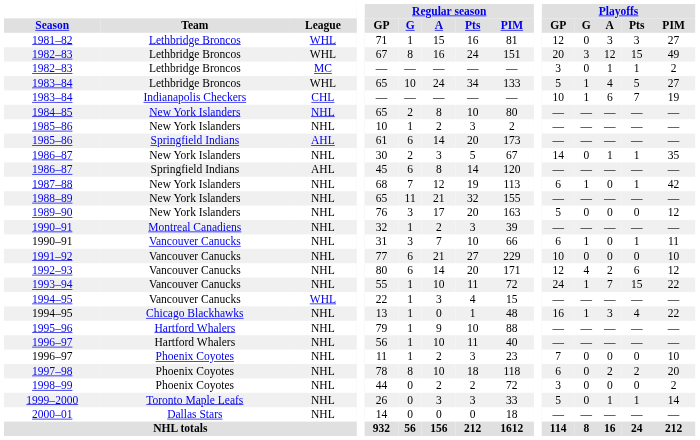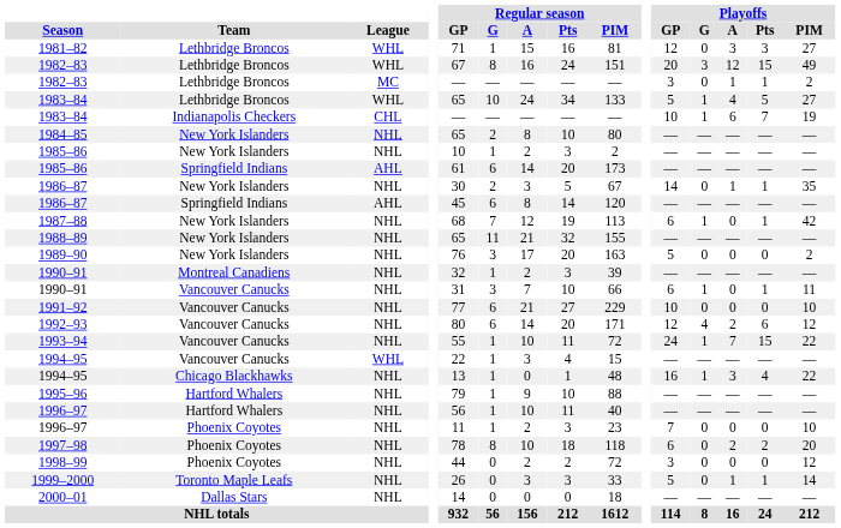 <table border="0" cellpadding="1" cellspacing="0" style="text-align:center; width:60em;">
 <tr style="background:#e0e0e0;">
 <th colspan="3"  bgcolor="#ffffff"> </th>
 <th rowspan="99" bgcolor="#ffffff"> </th>
 <th colspan="5"><a href='#'>Regular season</a></th>
 <th rowspan="99" bgcolor="#ffffff"> </th>
 <th colspan="5"><a href='#'>Playoffs</a></th>
 </tr>
 <tr style="background:#e0e0e0;">
 <th><a href='#'>Season</a></th>
 <th>Team</th>
 <th>League</th>
 <th>GP</th>
 <th><a href='#'>G</a></th>
 <th><a href='#'>A</a></th>
 <th><a href='#'>Pts</a></th>
 <th><a href='#'>PIM</a></th>
 <th>GP</th>
 <th>G</th>
 <th>A</th>
 <th>Pts</th>
 <th>PIM</th>
 </tr>
 <tr>
 <td><a href='#'>1981–82</a></td>
 <td><a href='#'>Lethbridge Broncos</a></td>
 <td><a href='#'>WHL</a></td>
 <td>71</td>
 <td>1</td>
 <td>15</td>
 <td>16</td>
 <td>81</td>
 <td>12</td>
 <td>0</td>
 <td>3</td>
 <td>3</td>
 <td>27</td>
 </tr>
 <tr bgcolor="#f0f0f0">
 <td><a href='#'>1982–83</a></td>
 <td>Lethbridge Broncos</td>
 <td>WHL</td>
 <td>67</td>
 <td>8</td>
 <td>16</td>
 <td>24</td>
 <td>151</td>
 <td>20</td>
 <td>3</td>
 <td>12</td>
 <td>15</td>
 <td>49</td>
 </tr>
 <tr>
 <td><a href='#'>1982–83</a></td>
 <td>Lethbridge Broncos</td>
 <td><a href='#'>MC</a></td>
 <td>—</td>
 <td>—</td>
 <td>—</td>
 <td>—</td>
 <td>—</td>
 <td>3</td>
 <td>0</td>
 <td>1</td>
 <td>1</td>
 <td>2</td>
 </tr>
 <tr bgcolor="#f0f0f0">
 <td><a href='#'>1983–84</a></td>
 <td>Lethbridge Broncos</td>
 <td>WHL</td>
 <td>65</td>
 <td>10</td>
 <td>24</td>
 <td>34</td>
 <td>133</td>
 <td>5</td>
 <td>1</td>
 <td>4</td>
 <td>5</td>
 <td>27</td>
 </tr>
 <tr>
 <td><a href='#'>1983–84</a></td>
 <td><a href='#'>Indianapolis Checkers</a></td>
 <td><a href='#'>CHL</a></td>
 <td>—</td>
 <td>—</td>
 <td>—</td>
 <td>—</td>
 <td>—</td>
 <td>10</td>
 <td>1</td>
 <td>6</td>
 <td>7</td>
 <td>19</td>
 </tr>
 <tr bgcolor="#f0f0f0">
 <td><a href='#'>1984–85</a></td>
 <td><a href='#'>New York Islanders</a></td>
 <td><a href='#'>NHL</a></td>
 <td>65</td>
 <td>2</td>
 <td>8</td>
 <td>10</td>
 <td>80</td>
 <td>—</td>
 <td>—</td>
 <td>—</td>
 <td>—</td>
 <td>—</td>
 </tr>
 <tr>
 <td><a href='#'>1985–86</a></td>
 <td>New York Islanders</td>
 <td>NHL</td>
 <td>10</td>
 <td>1</td>
 <td>2</td>
 <td>3</td>
 <td>2</td>
 <td>—</td>
 <td>—</td>
 <td>—</td>
 <td>—</td>
 <td>—</td>
 </tr>
 <tr bgcolor="#f0f0f0">
 <td><a href='#'>1985–86</a></td>
 <td><a href='#'>Springfield Indians</a></td>
 <td><a href='#'>AHL</a></td>
 <td>61</td>
 <td>6</td>
 <td>14</td>
 <td>20</td>
 <td>173</td>
 <td>—</td>
 <td>—</td>
 <td>—</td>
 <td>—</td>
 <td>—</td>
 </tr>
 <tr>
 <td><a href='#'>1986–87</a></td>
 <td>New York Islanders</td>
 <td>NHL</td>
 <td>30</td>
 <td>2</td>
 <td>3</td>
 <td>5</td>
 <td>67</td>
 <td>14</td>
 <td>0</td>
 <td>1</td>
 <td>1</td>
 <td>35</td>
 </tr>
 <tr bgcolor="#f0f0f0">
 <td><a href='#'>1986–87</a></td>
 <td>Springfield Indians</td>
 <td>AHL</td>
 <td>45</td>
 <td>6</td>
 <td>8</td>
 <td>14</td>
 <td>120</td>
 <td>—</td>
 <td>—</td>
 <td>—</td>
 <td>—</td>
 <td>—</td>
 </tr>
 <tr>
 <td><a href='#'>1987–88</a></td>
 <td>New York Islanders</td>
 <td>NHL</td>
 <td>68</td>
 <td>7</td>
 <td>12</td>
 <td>19</td>
 <td>113</td>
 <td>6</td>
 <td>1</td>
 <td>0</td>
 <td>1</td>
 <td>42</td>
 </tr>
 <tr bgcolor="#f0f0f0">
 <td><a href='#'>1988–89</a></td>
 <td>New York Islanders</td>
 <td>NHL</td>
 <td>65</td>
 <td>11</td>
 <td>21</td>
 <td>32</td>
 <td>155</td>
 <td>—</td>
 <td>—</td>
 <td>—</td>
 <td>—</td>
 <td>—</td>
 </tr>
 <tr>
 <td><a href='#'>1989–90</a></td>
 <td>New York Islanders</td>
 <td>NHL</td>
 <td>76</td>
 <td>3</td>
 <td>17</td>
 <td>20</td>
 <td>163</td>
 <td>5</td>
 <td>0</td>
 <td>0</td>
 <td>0</td>
-<td>12</td>
+<td>2</td>
 </tr>
 <tr bgcolor="#f0f0f0">
 <td><a href='#'>1990–91</a></td>
 <td><a href='#'>Montreal Canadiens</a></td>
 <td>NHL</td>
 <td>32</td>
 <td>1</td>
 <td>2</td>
 <td>3</td>
 <td>39</td>
 <td>—</td>
 <td>—</td>
 <td>—</td>
 <td>—</td>
 <td>—</td>
 </tr>
 <tr>
 <td>1990–91</td>
 <td><a href='#'>Vancouver Canucks</a></td>
 <td>NHL</td>
 <td>31</td>
 <td>3</td>
 <td>7</td>
 <td>10</td>
 <td>66</td>
 <td>6</td>
 <td>1</td>
 <td>0</td>
 <td>1</td>
 <td>11</td>
 </tr>
 <tr bgcolor="#f0f0f0">
 <td><a href='#'>1991–92</a></td>
 <td>Vancouver Canucks</td>
 <td>NHL</td>
 <td>77</td>
 <td>6</td>
 <td>21</td>
 <td>27</td>
 <td>229</td>
 <td>10</td>
 <td>0</td>
 <td>0</td>
 <td>0</td>
 <td>10</td>
 </tr>
 <tr>
 <td><a href='#'>1992–93</a></td>
 <td>Vancouver Canucks</td>
 <td>NHL</td>
 <td>80</td>
 <td>6</td>
 <td>14</td>
 <td>20</td>
 <td>171</td>
 <td>12</td>
 <td>4</td>
 <td>2</td>
 <td>6</td>
 <td>12</td>
 </tr>
 <tr bgcolor="#f0f0f0">
 <td><a href='#'>1993–94</a></td>
 <td>Vancouver Canucks</td>
 <td>NHL</td>
 <td>55</td>
 <td>1</td>
 <td>10</td>
 <td>11</td>
 <td>72</td>
 <td>24</td>
 <td>1</td>
 <td>7</td>
 <td>15</td>
 <td>22</td>
 </tr>
 <tr>
 <td><a href='#'>1994–95</a></td>
 <td>Vancouver Canucks</td>
 <td><a href='#'>WHL</a></td>
 <td>22</td>
 <td>1</td>
 <td>3</td>
 <td>4</td>
 <td>15</td>
 <td>—</td>
 <td>—</td>
 <td>—</td>
 <td>—</td>
 <td>—</td>
 </tr>
 <tr bgcolor="#f0f0f0">
 <td>1994–95</td>
 <td><a href='#'>Chicago Blackhawks</a></td>
 <td>NHL</td>
 <td>13</td>
 <td>1</td>
 <td>0</td>
 <td>1</td>
 <td>48</td>
 <td>16</td>
 <td>1</td>
 <td>3</td>
 <td>4</td>
 <td>22</td>
 </tr>
 <tr>
 <td><a href='#'>1995–96</a></td>
 <td><a href='#'>Hartford Whalers</a></td>
 <td>NHL</td>
 <td>79</td>
 <td>1</td>
 <td>9</td>
 <td>10</td>
 <td>88</td>
 <td>—</td>
 <td>—</td>
 <td>—</td>
 <td>—</td>
 <td>—</td>
 </tr>
 <tr bgcolor="#f0f0f0">
 <td><a href='#'>1996–97</a></td>
 <td>Hartford Whalers</td>
 <td>NHL</td>
 <td>56</td>
 <td>1</td>
 <td>10</td>
 <td>11</td>
 <td>40</td>
 <td>—</td>
 <td>—</td>
 <td>—</td>
 <td>—</td>
 <td>—</td>
 </tr>
 <tr>
 <td>1996–97</td>
 <td><a href='#'>Phoenix Coyotes</a></td>
 <td>NHL</td>
 <td>11</td>
 <td>1</td>
 <td>2</td>
 <td>3</td>
 <td>23</td>
 <td>7</td>
 <td>0</td>
 <td>0</td>
 <td>0</td>
 <td>10</td>
 </tr>
 <tr bgcolor="#f0f0f0">
 <td><a href='#'>1997–98</a></td>
 <td>Phoenix Coyotes</td>
 <td>NHL</td>
 <td>78</td>
 <td>8</td>
 <td>10</td>
 <td>18</td>
 <td>118</td>
 <td>6</td>
 <td>0</td>
 <td>2</td>
 <td>2</td>
 <td>20</td>
 </tr>
 <tr>
 <td><a href='#'>1998–99</a></td>
 <td>Phoenix Coyotes</td>
 <td>NHL</td>
 <td>44</td>
 <td>0</td>
 <td>2</td>
 <td>2</td>
 <td>72</td>
 <td>3</td>
 <td>0</td>
 <td>0</td>
 <td>0</td>
-<td>2</td>
+<td>12</td>
 </tr>
 <tr bgcolor="#f0f0f0">
 <td><a href='#'>1999–2000</a></td>
 <td><a href='#'>Toronto Maple Leafs</a></td>
 <td>NHL</td>
 <td>26</td>
 <td>0</td>
 <td>3</td>
 <td>3</td>
 <td>33</td>
 <td>5</td>
 <td>0</td>
 <td>1</td>
 <td>1</td>
 <td>14</td>
 </tr>
 <tr>
 <td><a href='#'>2000–01</a></td>
 <td><a href='#'>Dallas Stars</a></td>
 <td>NHL</td>
 <td>14</td>
 <td>0</td>
 <td>0</td>
 <td>0</td>
 <td>18</td>
 <td>—</td>
 <td>—</td>
 <td>—</td>
 <td>—</td>
 <td>—</td>
 </tr>
 <tr bgcolor="#e0e0e0">
 <th colspan="3">NHL totals</th>
 <th>932</th>
 <th>56</th>
 <th>156</th>
 <th>212</th>
 <th>1612</th>
 <th>114</th>
 <th>8</th>
 <th>16</th>
 <th>24</th>
 <th>212</th>
 </tr>
 </table>
